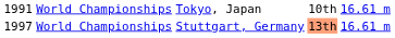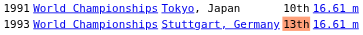 <table>
 <tr>
 <td>1991</td>
 <td><a href='#'>World Championships</a></td>
 <td><a href='#'>Tokyo</a>, Japan</td>
 <td>10th</td>
 <td><a href='#'>16.61 m</a></td>
 </tr>
 <tr>
-<td>1997</td>
+<td>1993</td>
 <td><a href='#'>World Championships</a></td>
 <td><a href='#'>Stuttgart, Germany</a></td>
 <td style="background: lightsalmon;">13th</td>
 <td><a href='#'>16.61 m</a></td>
 </tr>
 </table>
